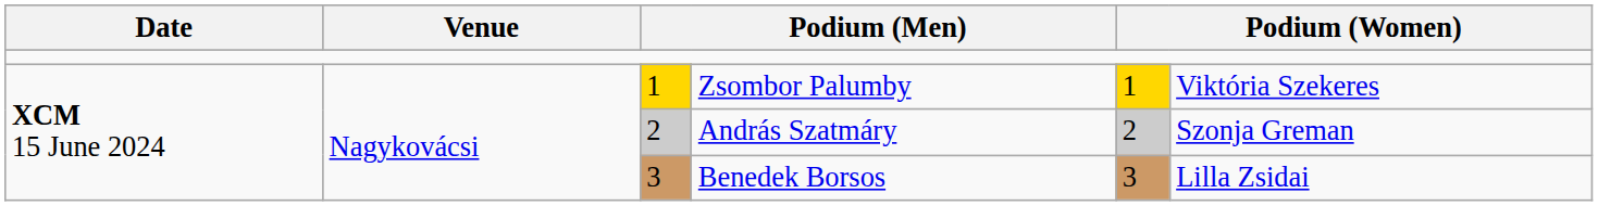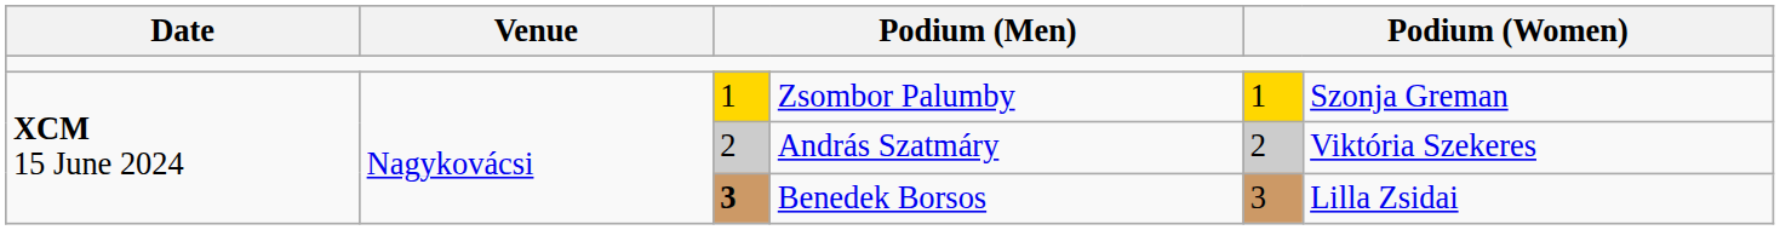 <table class="wikitable" width=70%>
 <tr>
 <th>Date</th>
 <th width=20%>Venue</th>
 <th colspan=2 width=30%>Podium (Men)</th>
 <th colspan=2 width=30%>Podium (Women)</th>
 </tr>
 <tr>
 <td colspan=6></td>
 </tr>
 <tr>
 <td rowspan=3><strong>XCM</strong> <br> 15 June 2024</td>
 <td rowspan=3><br><a href='#'>Nagykovácsi</a></td>
 <td bgcolor=FFD700>1</td>
 <td><a href='#'>Zsombor Palumby</a></td>
 <td bgcolor=FFD700>1</td>
-<td><a href='#'>Viktória Szekeres</a></td>
+<td><a href='#'>Szonja Greman</a></td>
 </tr>
 <tr>
 <td bgcolor=CCCCCC>2</td>
 <td><a href='#'>András Szatmáry</a></td>
 <td bgcolor=CCCCCC>2</td>
-<td><a href='#'>Szonja Greman</a></td>
+<td><a href='#'>Viktória Szekeres</a></td>
 </tr>
 <tr>
-<td bgcolor=CC9966>3</td>
+<td bgcolor=CC9966><strong>3</strong></td>
 <td><a href='#'>Benedek Borsos</a></td>
 <td bgcolor=CC9966>3</td>
 <td><a href='#'>Lilla Zsidai</a></td>
 </tr>
 </table>
